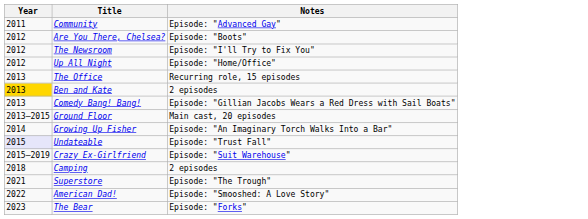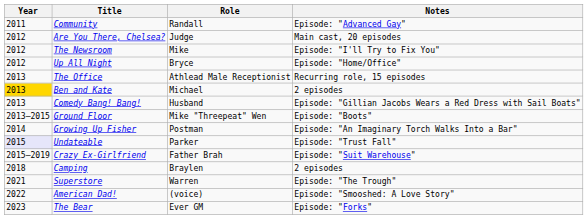 <table class="wikitable sortable">
 <tr>
 <th>Year</th>
 <th>Title</th>
+<th>Role</th>
 <th>Notes</th>
 </tr>
 <tr>
 <td>2011</td>
 <td><em><a href='#'>Community</a></em></td>
+<td>Randall</td>
 <td>Episode: "<a href='#'>Advanced Gay</a>"</td>
 </tr>
 <tr>
 <td>2012</td>
 <td><em><a href='#'>Are You There, Chelsea?</a></em></td>
-<td>Episode: "Boots"</td>
+<td>Judge</td>
+<td>Main cast, 20 episodes</td>
 </tr>
 <tr>
 <td>2012</td>
 <td><em><a href='#'>The Newsroom</a></em></td>
+<td>Mike</td>
 <td>Episode: "I'll Try to Fix You"</td>
 </tr>
 <tr>
 <td>2012</td>
 <td><em><a href='#'>Up All Night</a></em></td>
+<td>Bryce</td>
 <td>Episode: "Home/Office"</td>
 </tr>
 <tr>
 <td>2013</td>
 <td><em><a href='#'>The Office</a></em></td>
+<td>Athlead Male Receptionist</td>
 <td>Recurring role, 15 episodes</td>
 </tr>
 <tr>
 <td style="background: gold;">2013</td>
 <td><em><a href='#'>Ben and Kate</a></em></td>
+<td>Michael</td>
 <td>2 episodes</td>
 </tr>
 <tr>
 <td>2013</td>
 <td><em><a href='#'>Comedy Bang! Bang!</a></em></td>
+<td>Husband</td>
 <td>Episode: "Gillian Jacobs Wears a Red Dress with Sail Boats"</td>
 </tr>
 <tr>
 <td>2013–2015</td>
 <td><em><a href='#'>Ground Floor</a></em></td>
-<td>Main cast, 20 episodes</td>
+<td>Mike "Threepeat" Wen</td>
+<td>Episode: "Boots"</td>
 </tr>
 <tr>
 <td>2014</td>
 <td><em><a href='#'>Growing Up Fisher</a></em></td>
+<td>Postman</td>
 <td>Episode: "An Imaginary Torch Walks Into a Bar"</td>
 </tr>
 <tr>
 <td style="background: lavender;">2015</td>
 <td><em><a href='#'>Undateable</a></em></td>
+<td>Parker</td>
 <td>Episode: "Trust Fall"</td>
 </tr>
 <tr>
 <td>2015–2019</td>
 <td><em><a href='#'>Crazy Ex-Girlfriend</a></em></td>
+<td>Father Brah</td>
 <td>Episode: "<a href='#'>Suit Warehouse</a>"</td>
 </tr>
 <tr>
 <td>2018</td>
 <td><em><a href='#'>Camping</a></em></td>
+<td>Braylen</td>
 <td>2 episodes</td>
 </tr>
 <tr>
 <td>2021</td>
 <td><em><a href='#'>Superstore</a></em></td>
+<td>Warren</td>
 <td>Episode: "The Trough"</td>
 </tr>
 <tr>
 <td>2022</td>
 <td><em><a href='#'>American Dad!</a></em></td>
+<td>(voice)</td>
 <td>Episode: "Smooshed: A Love Story"</td>
 </tr>
 <tr>
 <td>2023</td>
 <td><em><a href='#'>The Bear</a></em></td>
+<td>Ever GM</td>
 <td>Episode: "<a href='#'>Forks</a>"</td>
 </tr>
 </table>
